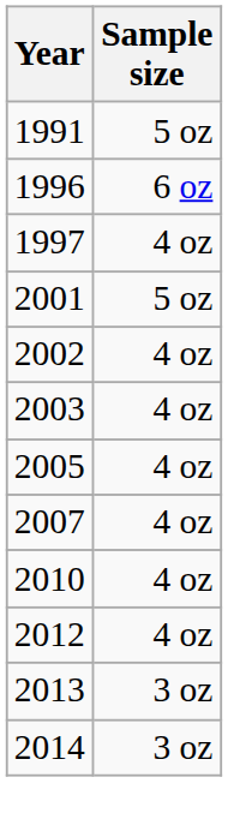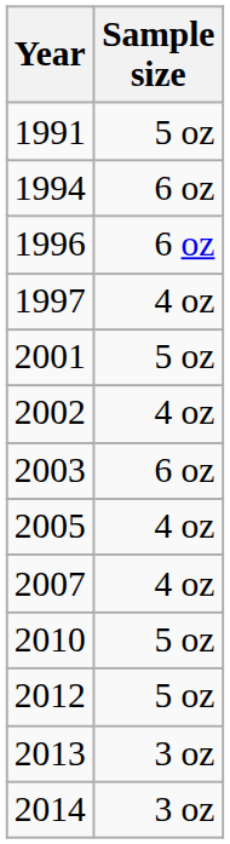 <table class="wikitable" style="float: right; text-align:right;">
 <tr>
 <th>Year</th>
 <th>Sample<br>size</th>
 </tr>
 <tr>
 <td>1991</td>
 <td>5 oz</td>
+</tr>
+<tr>
+<td>1994</td>
+<td>6 oz</td>
 </tr>
 <tr>
 <td>1996</td>
 <td>6 <a href='#'>oz</a></td>
 </tr>
 <tr>
 <td>1997</td>
 <td>4 oz</td>
 </tr>
 <tr>
 <td>2001</td>
 <td>5 oz</td>
 </tr>
 <tr>
 <td>2002</td>
 <td>4 oz</td>
 </tr>
 <tr>
 <td>2003</td>
-<td>4 oz</td>
+<td>6 oz</td>
 </tr>
 <tr>
 <td>2005</td>
 <td>4 oz</td>
 </tr>
 <tr>
 <td>2007</td>
 <td>4 oz</td>
 </tr>
 <tr>
 <td>2010</td>
-<td>4 oz</td>
+<td>5 oz</td>
 </tr>
 <tr>
 <td>2012</td>
-<td>4 oz</td>
+<td>5 oz</td>
 </tr>
 <tr>
 <td>2013</td>
 <td>3 oz</td>
 </tr>
 <tr>
 <td>2014</td>
 <td>3 oz</td>
 </tr>
 </table>
